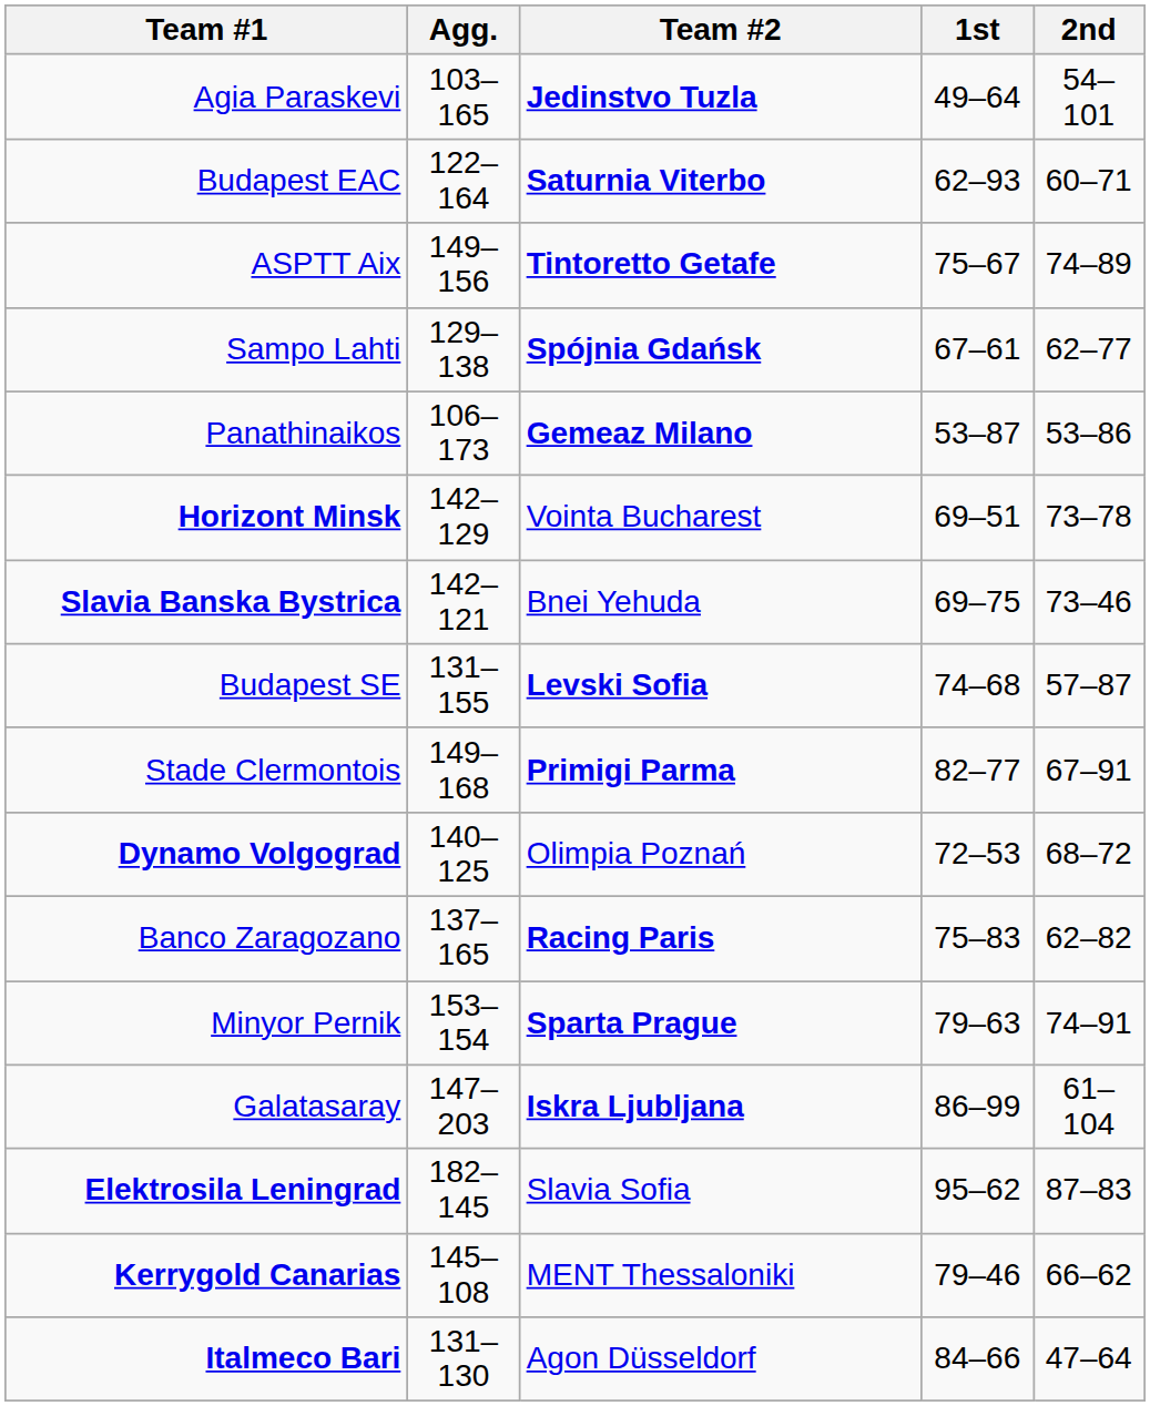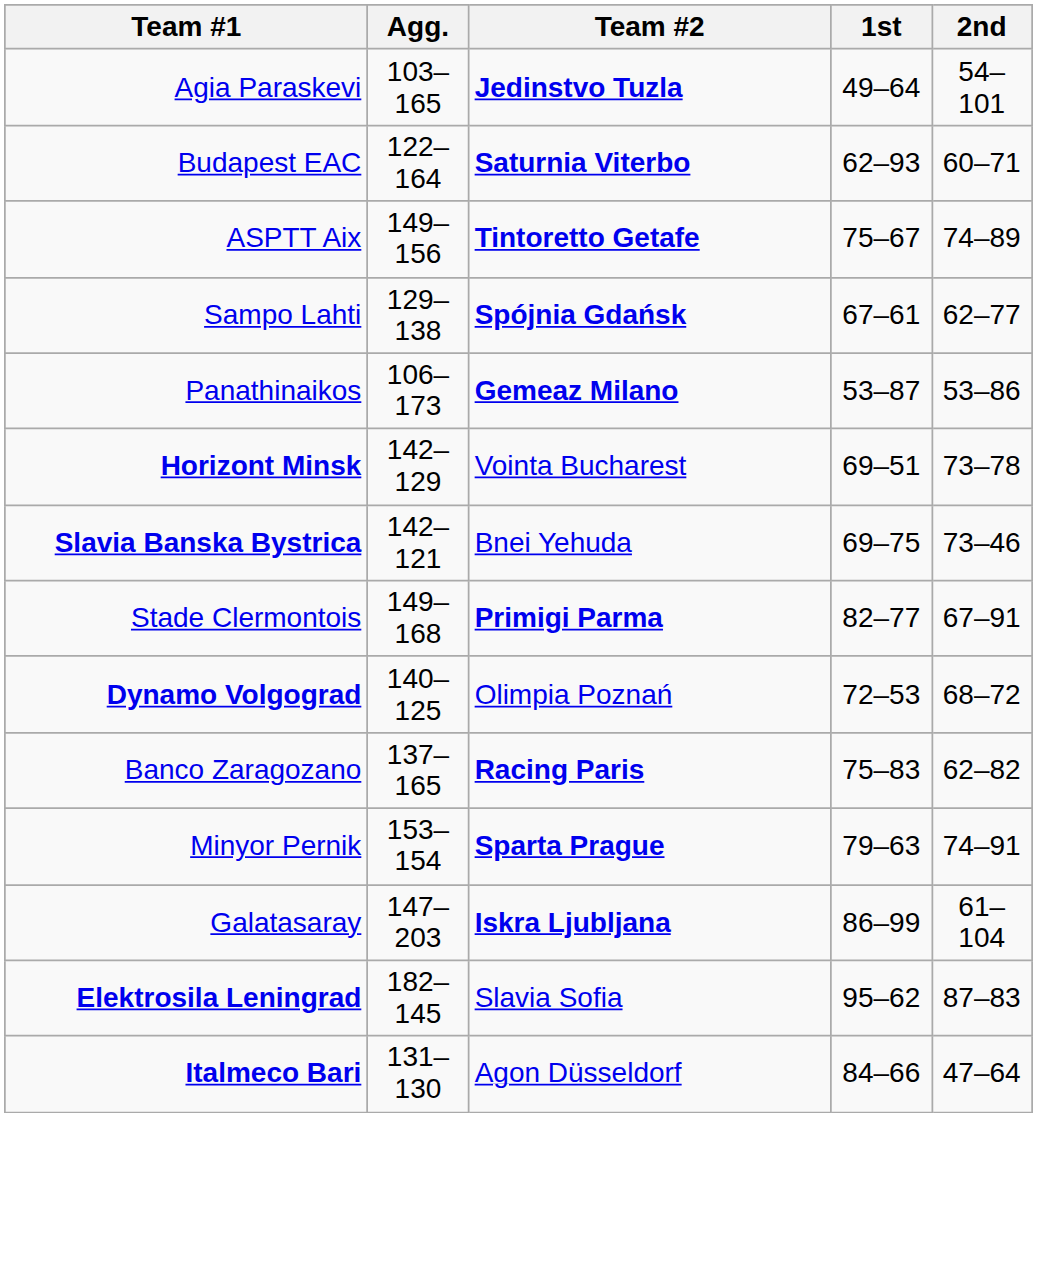 <table class=wikitable style="text-align:center">
 <tr>
 <th width=200>Team #1</th>
 <th width=50>Agg.</th>
 <th width=200>Team #2</th>
 <th width=50>1st</th>
 <th width=50>2nd</th>
 </tr>
 <tr>
 <td align=right><a href='#'>Agia Paraskevi</a> </td>
 <td>103–165</td>
 <td align=left> <strong><a href='#'>Jedinstvo Tuzla</a></strong></td>
 <td align=center>49–64</td>
 <td align=center>54–101</td>
 </tr>
 <tr>
 <td align=right><a href='#'>Budapest EAC</a> </td>
 <td>122–164</td>
 <td align=left> <strong><a href='#'>Saturnia Viterbo</a></strong></td>
 <td align=center>62–93</td>
 <td align=center>60–71</td>
 </tr>
 <tr>
 <td align=right><a href='#'>ASPTT Aix</a> </td>
 <td>149–156</td>
 <td align=left> <strong><a href='#'>Tintoretto Getafe</a></strong></td>
 <td align=center>75–67</td>
 <td align=center>74–89</td>
 </tr>
 <tr>
 <td align=right><a href='#'>Sampo Lahti</a> </td>
 <td>129–138</td>
 <td align=left> <strong><a href='#'>Spójnia Gdańsk</a></strong></td>
 <td align=center>67–61</td>
 <td align=center>62–77</td>
 </tr>
 <tr>
 <td align=right><a href='#'>Panathinaikos</a> </td>
 <td>106–173</td>
 <td align=left> <strong><a href='#'>Gemeaz Milano</a></strong></td>
 <td align=center>53–87</td>
 <td align=center>53–86</td>
 </tr>
 <tr>
 <td align=right><strong><a href='#'>Horizont Minsk</a></strong> </td>
 <td>142–129</td>
 <td align=left> <a href='#'>Vointa Bucharest</a></td>
 <td align=center>69–51</td>
 <td align=center>73–78</td>
 </tr>
 <tr>
 <td align=right><strong><a href='#'>Slavia Banska Bystrica</a></strong> </td>
 <td>142–121</td>
 <td align=left> <a href='#'>Bnei Yehuda</a></td>
 <td align=center>69–75</td>
 <td align=center>73–46</td>
 </tr>
 <tr>
-<td align=right><a href='#'>Budapest SE</a> </td>
-<td>131–155</td>
-<td align=left> <strong><a href='#'>Levski Sofia</a></strong></td>
-<td align=center>74–68</td>
-<td align=center>57–87</td>
-</tr>
-<tr>
 <td align=right><a href='#'>Stade Clermontois</a> </td>
 <td>149–168</td>
 <td align=left> <strong><a href='#'>Primigi Parma</a></strong></td>
 <td align=center>82–77</td>
 <td align=center>67–91</td>
 </tr>
 <tr>
 <td align=right><strong><a href='#'>Dynamo Volgograd</a></strong> </td>
 <td>140–125</td>
 <td align=left> <a href='#'>Olimpia Poznań</a></td>
 <td align=center>72–53</td>
 <td align=center>68–72</td>
 </tr>
 <tr>
 <td align=right><a href='#'>Banco Zaragozano</a> </td>
 <td>137–165</td>
 <td align=left> <strong><a href='#'>Racing Paris</a></strong></td>
 <td align=center>75–83</td>
 <td align=center>62–82</td>
 </tr>
 <tr>
 <td align=right><a href='#'>Minyor Pernik</a> </td>
 <td>153–154</td>
 <td align=left> <strong><a href='#'>Sparta Prague</a></strong></td>
 <td align=center>79–63</td>
 <td align=center>74–91</td>
 </tr>
 <tr>
 <td align=right><a href='#'>Galatasaray</a> </td>
 <td>147–203</td>
 <td align=left> <strong><a href='#'>Iskra Ljubljana</a></strong></td>
 <td align=center>86–99</td>
 <td align=center>61–104</td>
 </tr>
 <tr>
 <td align=right><strong><a href='#'>Elektrosila Leningrad</a></strong> </td>
 <td>182–145</td>
 <td align=left> <a href='#'>Slavia Sofia</a></td>
 <td align=center>95–62</td>
 <td align=center>87–83</td>
 </tr>
 <tr>
-<td align=right><strong><a href='#'>Kerrygold Canarias</a></strong> </td>
-<td>145–108</td>
-<td align=left> <a href='#'>MENT Thessaloniki</a></td>
-<td align=center>79–46</td>
-<td align=center>66–62</td>
-</tr>
-<tr>
 <td align=right><strong><a href='#'>Italmeco Bari</a></strong> </td>
 <td>131–130</td>
 <td align=left> <a href='#'>Agon Düsseldorf</a></td>
 <td align=center>84–66</td>
 <td align=center>47–64</td>
 </tr>
 </table>
